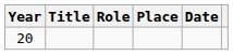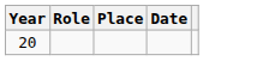 <table class="wikitable plainrowheaders sortable">
 <tr>
 <th scope="col">Year</th>
-<th scope="col">Title</th>
 <th scope="col">Role</th>
 <th scope="col">Place</th>
 <th scope="col">Date</th>
 <th></th>
 </tr>
 <tr>
 <td style="text-align: center;">20</td>
 <td></td>
 <td></td>
 <td></td>
 <td></td>
-<td></td>
 </tr>
 </table>
